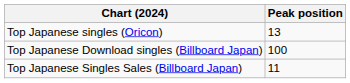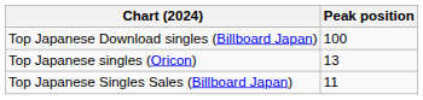 <table class="wikitable">
 <tr>
 <th>Chart (2024)</th>
 <th>Peak position</th>
 </tr>
 <tr>
+<td>Top Japanese Download singles (<a href='#'>Billboard Japan</a>)</td>
+<td>100</td>
+</tr>
+<tr>
 <td>Top Japanese singles (<a href='#'>Oricon</a>)</td>
 <td>13</td>
-</tr>
-<tr>
-<td>Top Japanese Download singles (<a href='#'>Billboard Japan</a>)</td>
-<td>100</td>
 </tr>
 <tr>
 <td>Top Japanese Singles Sales (<a href='#'>Billboard Japan</a>)</td>
 <td>11</td>
 </tr>
 </table>
